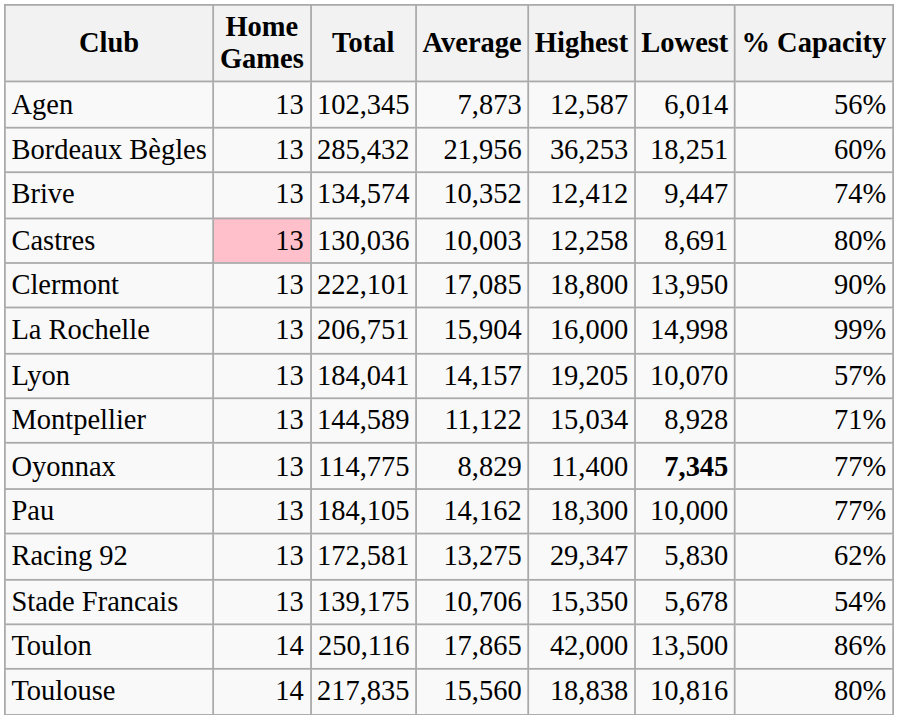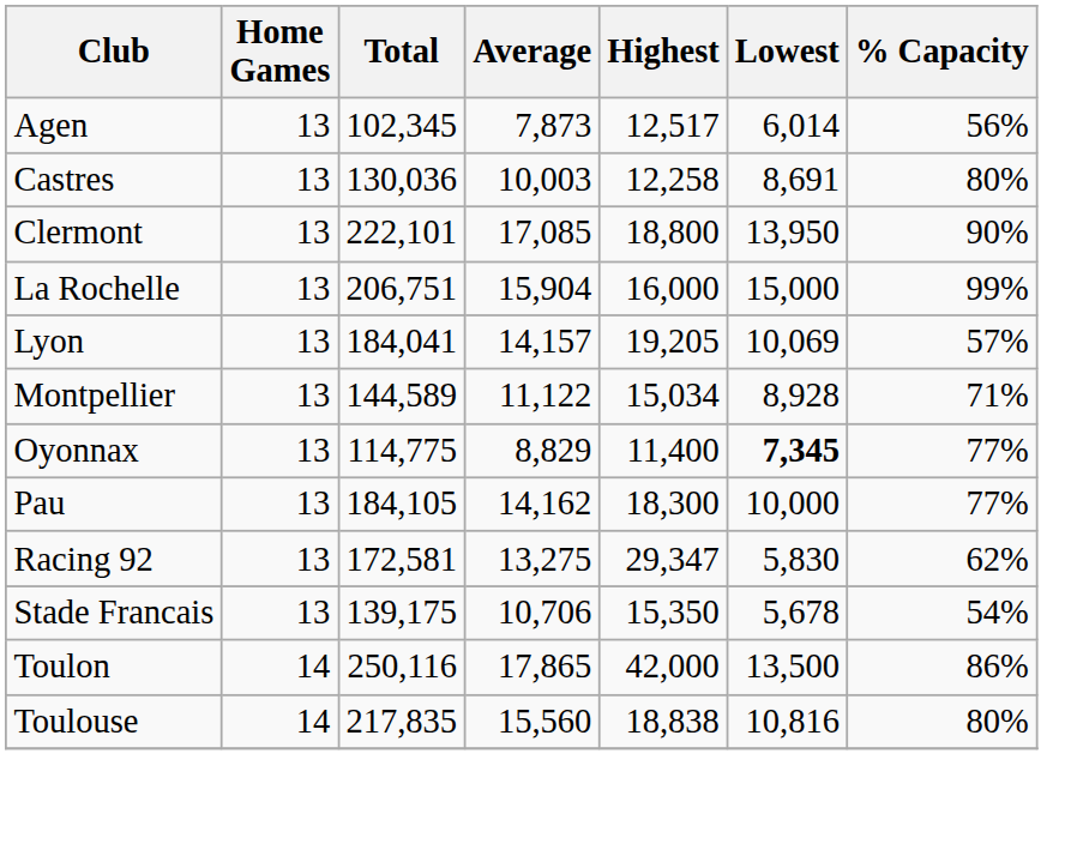 <table class="wikitable sortable" style="text-align:right">
 <tr>
 <th>Club</th>
 <th>Home<br>Games</th>
 <th>Total</th>
 <th>Average</th>
 <th>Highest</th>
 <th>Lowest</th>
 <th>% Capacity</th>
 </tr>
 <tr>
 <td style="text-align:left">Agen</td>
 <td>13</td>
 <td>102,345</td>
 <td>7,873</td>
-<td>12,587</td>
+<td>12,517</td>
 <td>6,014</td>
 <td>56%</td>
 </tr>
 <tr>
-<td style="text-align:left">Bordeaux Bègles</td>
+<td style="text-align:left">Castres</td>
 <td>13</td>
-<td>285,432</td>
-<td>21,956</td>
-<td>36,253</td>
-<td>18,251</td>
-<td>60% </td>
-</tr>
-<tr>
-<td style="text-align:left">Brive</td>
-<td>13</td>
-<td>134,574</td>
-<td>10,352</td>
-<td>12,412</td>
-<td>9,447</td>
-<td>74%</td>
-</tr>
-<tr>
-<td style="text-align:left">Castres</td>
-<td style="background: pink;">13</td>
 <td>130,036</td>
 <td>10,003</td>
 <td>12,258</td>
 <td>8,691</td>
 <td>80%</td>
 </tr>
 <tr>
 <td style="text-align:left">Clermont</td>
 <td>13</td>
 <td>222,101</td>
 <td>17,085</td>
 <td>18,800</td>
 <td>13,950</td>
 <td>90%</td>
 </tr>
 <tr>
 <td style="text-align:left">La Rochelle</td>
 <td>13</td>
 <td>206,751</td>
 <td>15,904</td>
 <td>16,000</td>
-<td>14,998</td>
+<td>15,000</td>
 <td>99%</td>
 </tr>
 <tr>
 <td style="text-align:left">Lyon</td>
 <td>13</td>
 <td>184,041</td>
 <td>14,157</td>
 <td>19,205</td>
-<td>10,070</td>
+<td>10,069</td>
 <td>57%</td>
 </tr>
 <tr>
 <td style="text-align:left">Montpellier</td>
 <td>13</td>
 <td>144,589</td>
 <td>11,122</td>
 <td>15,034</td>
 <td>8,928</td>
 <td>71%</td>
 </tr>
 <tr>
 <td style="text-align:left">Oyonnax</td>
 <td>13</td>
 <td>114,775</td>
 <td>8,829</td>
 <td>11,400</td>
 <td><strong>7,345</strong></td>
 <td>77%</td>
 </tr>
 <tr>
 <td style="text-align:left">Pau</td>
 <td>13</td>
 <td>184,105</td>
 <td>14,162</td>
 <td>18,300</td>
 <td>10,000</td>
 <td>77%</td>
 </tr>
 <tr>
 <td style="text-align:left">Racing 92</td>
 <td>13</td>
 <td>172,581</td>
 <td>13,275</td>
 <td>29,347</td>
 <td>5,830</td>
 <td>62% </td>
 </tr>
 <tr>
 <td style="text-align:left">Stade Francais</td>
 <td>13</td>
 <td>139,175</td>
 <td>10,706</td>
 <td>15,350</td>
 <td>5,678</td>
 <td>54%</td>
 </tr>
 <tr>
 <td style="text-align:left">Toulon</td>
 <td>14</td>
 <td>250,116</td>
 <td>17,865</td>
 <td>42,000</td>
 <td>13,500</td>
 <td>86%<br></td>
 </tr>
 <tr>
 <td style="text-align:left">Toulouse</td>
 <td>14</td>
 <td>217,835</td>
 <td>15,560</td>
 <td>18,838</td>
 <td>10,816</td>
 <td>80%</td>
 </tr>
 <tr>
 </tr>
 </table>
